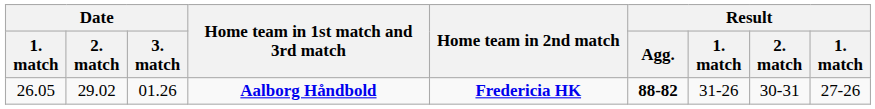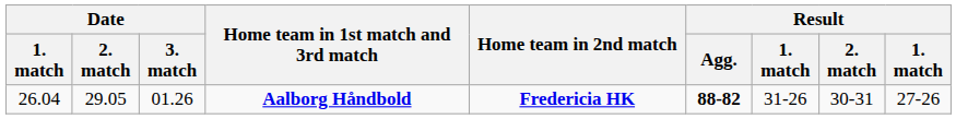 <table class="wikitable" style="text-align:center; margin-left:1em;">
 <tr>
 <th colspan="3">Date</th>
 <th rowspan="2" style="width:220px;">Home team in 1st match and 3rd match</th>
 <th rowspan="2" style="width:180px;">Home team in 2nd match</th>
 <th colspan="4">Result</th>
 </tr>
 <tr>
 <th style="width:50px;">1. match</th>
 <th style="width:50px;">2. match</th>
 <th style="width:50px;">3. match</th>
 <th style="width:50px;">Agg.</th>
 <th style="width:50px;">1. match</th>
 <th style="width:50px;">2. match</th>
 <th style="width:50px;">1. match</th>
 </tr>
 <tr>
-<td>26.05</td>
-<td>29.02</td>
+<td>26.04</td>
+<td>29.05</td>
 <td>01.26</td>
 <td><strong><a href='#'>Aalborg Håndbold</a></strong></td>
 <td><strong><a href='#'>Fredericia HK</a></strong></td>
 <td><strong>88-82</strong></td>
 <td>31-26</td>
 <td>30-31</td>
 <td>27-26</td>
 </tr>
 </table>
